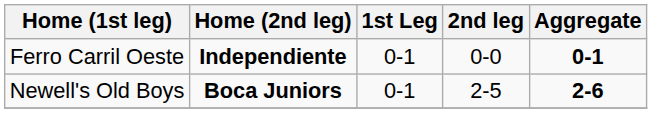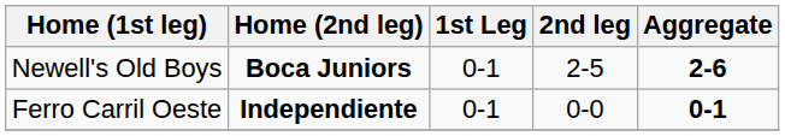 <table class="wikitable" style="text-align: center;">
 <tr>
 <th>Home (1st leg)</th>
 <th>Home (2nd leg)</th>
 <th>1st Leg</th>
 <th>2nd leg</th>
 <th>Aggregate</th>
 </tr>
 <tr>
+<td>Newell's Old Boys</td>
+<td><strong>Boca Juniors</strong></td>
+<td>0-1</td>
+<td>2-5</td>
+<td><strong>2-6</strong></td>
+</tr>
+<tr>
 <td>Ferro Carril Oeste</td>
 <td><strong>Independiente</strong></td>
 <td>0-1</td>
 <td>0-0</td>
 <td><strong>0-1</strong></td>
 </tr>
 <tr>
-<td>Newell's Old Boys</td>
-<td><strong>Boca Juniors</strong></td>
-<td>0-1</td>
-<td>2-5</td>
-<td><strong>2-6</strong></td>
-</tr>
-<tr>
 </tr>
 </table>
